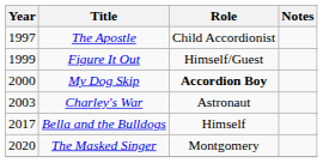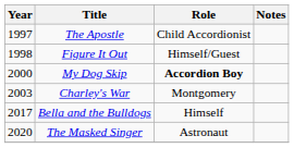 <table class="wikitable" style="text-align:center;">
 <tr>
 <th>Year</th>
 <th>Title</th>
 <th>Role</th>
 <th>Notes</th>
 </tr>
 <tr>
 <td>1997</td>
 <td><em><a href='#'>The Apostle</a></em></td>
 <td>Child Accordionist</td>
 <td></td>
 </tr>
 <tr>
-<td>1999</td>
+<td>1998</td>
 <td><em><a href='#'>Figure It Out</a></em></td>
 <td>Himself/Guest</td>
 <td></td>
 </tr>
 <tr>
 <td>2000</td>
 <td><em><a href='#'>My Dog Skip</a></em></td>
 <td><strong>Accordion Boy</strong></td>
 <td></td>
 </tr>
 <tr>
 <td>2003</td>
 <td><em><a href='#'>Charley's War</a></em></td>
-<td>Astronaut</td>
+<td>Montgomery</td>
 <td></td>
 </tr>
 <tr>
 <td>2017</td>
 <td><em><a href='#'>Bella and the Bulldogs</a></em></td>
 <td>Himself</td>
 <td></td>
 </tr>
 <tr>
 <td>2020</td>
 <td><em><a href='#'>The Masked Singer</a></em></td>
-<td>Montgomery</td>
+<td>Astronaut</td>
 <td></td>
 </tr>
 <tr>
 </tr>
 </table>
